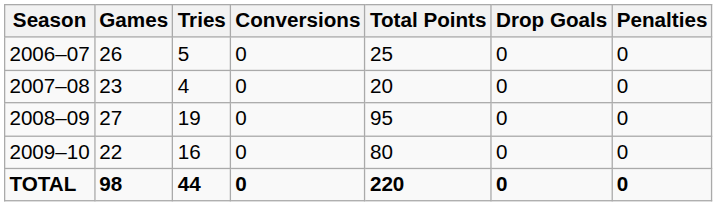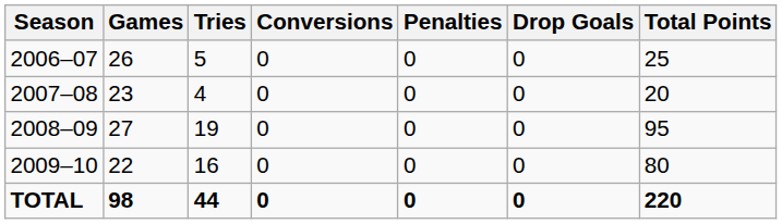 <table class="wikitable" border="1">
 <tr>
 <th>Season</th>
 <th>Games</th>
 <th>Tries</th>
 <th>Conversions</th>
+<th>Penalties</th>
+<th>Drop Goals</th>
 <th>Total Points</th>
-<th>Drop Goals</th>
-<th>Penalties</th>
 </tr>
 <tr>
 <td>2006–07</td>
 <td>26</td>
 <td>5</td>
 <td>0</td>
-<td>25</td>
 <td>0</td>
 <td>0</td>
+<td>25</td>
 </tr>
 <tr>
 <td>2007–08</td>
 <td>23</td>
 <td>4</td>
 <td>0</td>
-<td>20</td>
 <td>0</td>
 <td>0</td>
+<td>20</td>
 </tr>
 <tr>
 <td>2008–09</td>
 <td>27</td>
 <td>19</td>
 <td>0</td>
-<td>95</td>
 <td>0</td>
 <td>0</td>
+<td>95</td>
 </tr>
 <tr>
 <td>2009–10</td>
 <td>22</td>
 <td>16</td>
 <td>0</td>
-<td>80</td>
 <td>0</td>
 <td>0</td>
+<td>80</td>
 </tr>
 <tr>
 <td><strong>TOTAL</strong></td>
 <td><strong>98</strong></td>
 <td><strong>44</strong></td>
 <td><strong>0</strong></td>
-<td><strong>220</strong></td>
 <td><strong>0</strong></td>
 <td><strong>0</strong></td>
+<td><strong>220</strong></td>
 </tr>
 </table>
